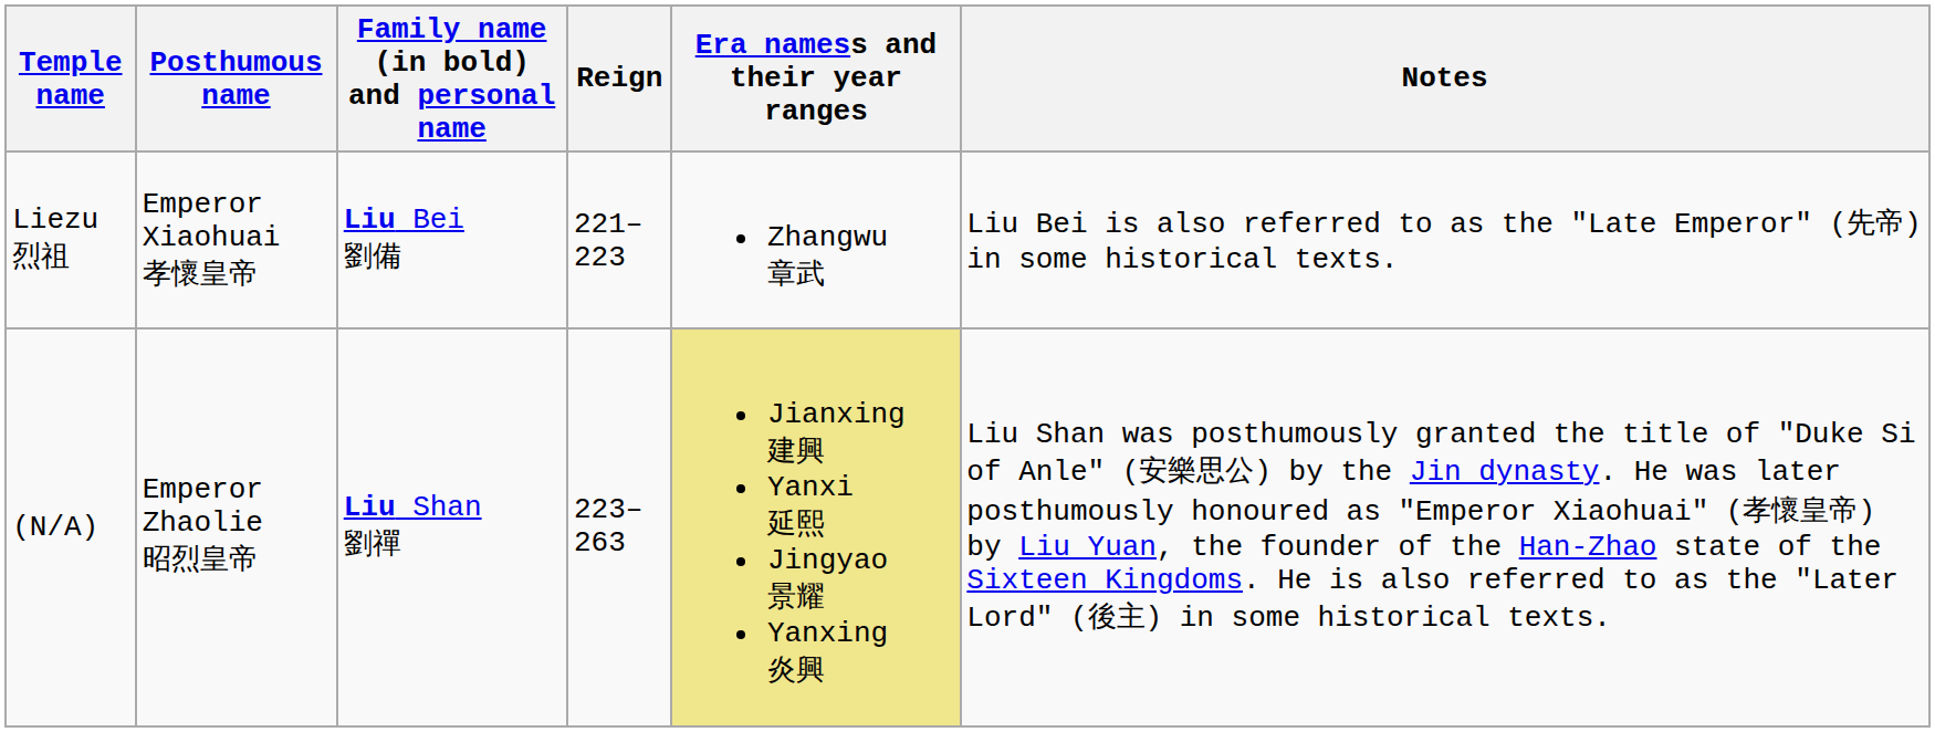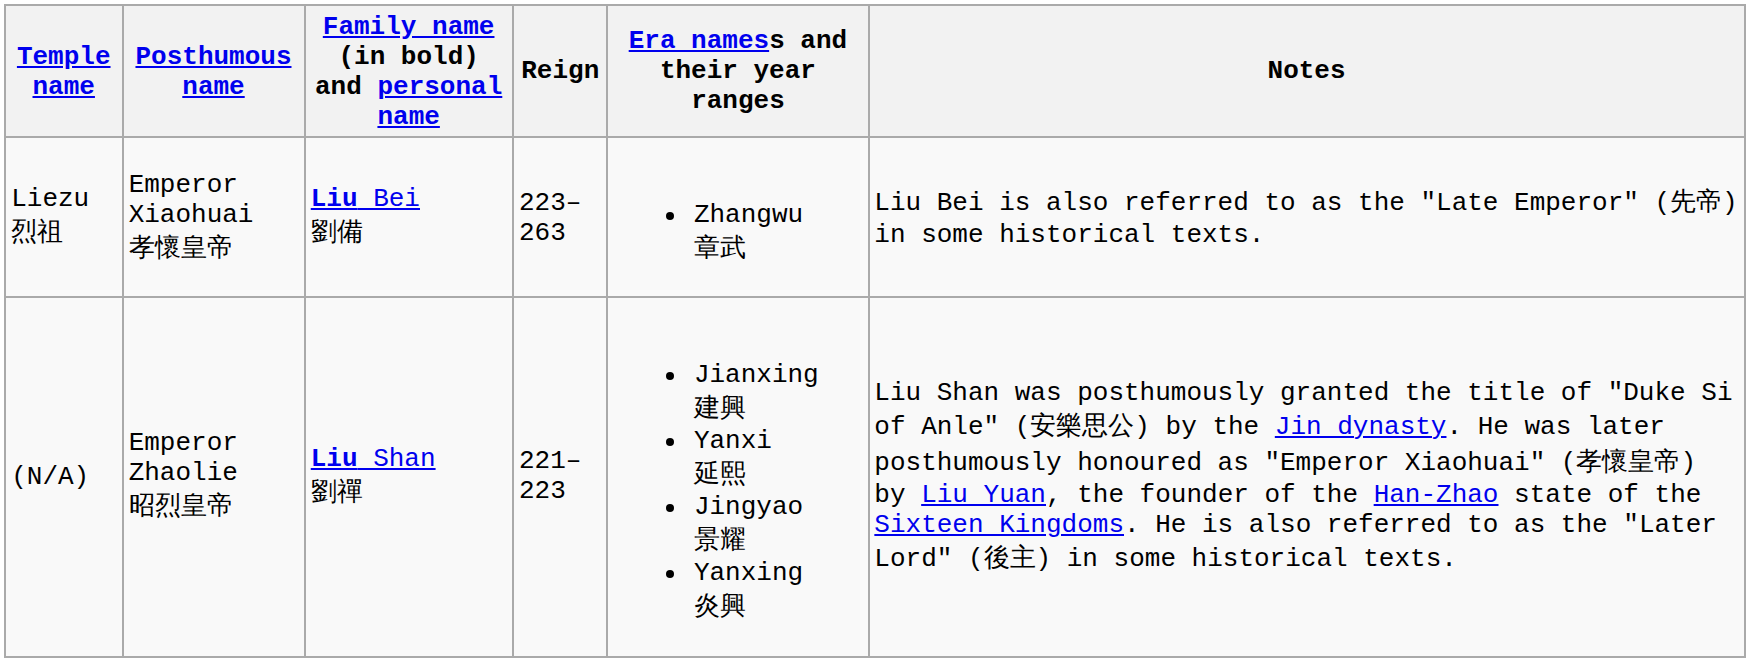 <table class="wikitable">
 <tr>
 <th><a href='#'>Temple name</a></th>
 <th><a href='#'>Posthumous name</a></th>
 <th><a href='#'>Family name</a> (in bold) and <a href='#'>personal name</a></th>
 <th>Reign</th>
 <th><a href='#'>Era names</a>s and their year ranges</th>
 <th>Notes</th>
 </tr>
 <tr>
 <td>Liezu<br>烈祖</td>
 <td>Emperor Xiaohuai<br>孝懷皇帝</td>
 <td><a href='#'><strong>Liu</strong> Bei</a><br>劉備</td>
-<td>221–223</td>
+<td>223–263</td>
 <td><br><ul><li>Zhangwu<br>章武 </li></ul></td>
 <td>Liu Bei is also referred to as the "Late Emperor" (先帝) in some historical texts.</td>
 </tr>
 <tr>
 <td>(N/A)</td>
 <td>Emperor Zhaolie<br>昭烈皇帝</td>
 <td><a href='#'><strong>Liu</strong> Shan</a><br>劉禪</td>
-<td>223–263</td>
-<td style="background: khaki;"><br><ul><li>Jianxing<br>建興 </li><li>Yanxi<br>延熙 </li><li>Jingyao<br>景耀 </li><li>Yanxing<br>炎興 </li></ul></td>
+<td>221–223</td>
+<td><br><ul><li>Jianxing<br>建興 </li><li>Yanxi<br>延熙 </li><li>Jingyao<br>景耀 </li><li>Yanxing<br>炎興 </li></ul></td>
 <td>Liu Shan was posthumously granted the title of "Duke Si of Anle" (安樂思公) by the <a href='#'>Jin dynasty</a>. He was later posthumously honoured as "Emperor Xiaohuai" (孝懷皇帝) by <a href='#'>Liu Yuan</a>, the founder of the <a href='#'>Han-Zhao</a> state of the <a href='#'>Sixteen Kingdoms</a>. He is also referred to as the "Later Lord" (後主) in some historical texts.</td>
 </tr>
 <tr>
 </tr>
 </table>
